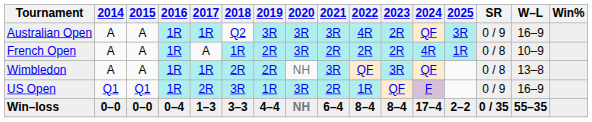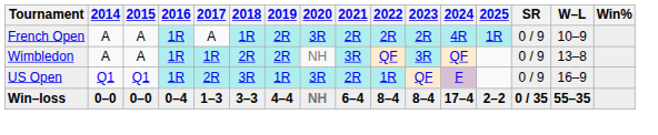 <table class=wikitable style=text-align:center>
 <tr>
 <th>Tournament</th>
 <th><a href='#'>2014</a></th>
 <th><a href='#'>2015</a></th>
 <th><a href='#'>2016</a></th>
 <th><a href='#'>2017</a></th>
 <th><a href='#'>2018</a></th>
 <th><a href='#'>2019</a></th>
 <th><a href='#'>2020</a></th>
 <th><a href='#'>2021</a></th>
 <th><a href='#'>2022</a></th>
 <th><a href='#'>2023</a></th>
 <th><a href='#'>2024</a></th>
 <th><a href='#'>2025</a></th>
 <th>SR</th>
 <th>W–L</th>
 <th>Win%</th>
 </tr>
 <tr>
-<td bgcolor=efefef align=left><a href='#'>Australian Open</a></td>
-<td>A</td>
-<td>A</td>
-<td bgcolor=afeeee><a href='#'>1R</a></td>
-<td bgcolor=afeeee><a href='#'>1R</a></td>
-<td><a href='#'>Q2</a></td>
-<td bgcolor=afeeee><a href='#'>3R</a></td>
-<td bgcolor=afeeee><a href='#'>3R</a></td>
-<td bgcolor=afeeee><a href='#'>3R</a></td>
-<td bgcolor=afeeee><a href='#'>4R</a></td>
-<td bgcolor=afeeee><a href='#'>2R</a></td>
-<td bgcolor=ffebcd><a href='#'>QF</a></td>
-<td bgcolor=afeeee><a href='#'>3R</a></td>
-<td bgcolor=efefef>0 / 9</td>
-<td bgcolor=efefef>16–9</td>
-<td bgcolor=efefef></td>
-</tr>
-<tr>
 <td bgcolor=efefef align=left><a href='#'>French Open</a></td>
 <td>A</td>
 <td>A</td>
 <td bgcolor=afeeee><a href='#'>1R</a></td>
 <td>A</td>
 <td bgcolor=afeeee><a href='#'>1R</a></td>
 <td bgcolor=afeeee><a href='#'>2R</a></td>
 <td bgcolor=afeeee><a href='#'>3R</a></td>
 <td bgcolor=afeeee><a href='#'>2R</a></td>
 <td bgcolor=afeeee><a href='#'>2R</a></td>
 <td bgcolor=afeeee><a href='#'>2R</a></td>
 <td bgcolor=afeeee><a href='#'>4R</a></td>
 <td bgcolor=afeeee><a href='#'>1R</a></td>
-<td bgcolor=efefef>0 / 8</td>
+<td bgcolor=efefef>0 / 9</td>
 <td bgcolor=efefef>10–9</td>
 <td bgcolor=efefef></td>
 </tr>
 <tr>
 <td bgcolor=efefef align=left><a href='#'>Wimbledon</a></td>
 <td>A</td>
 <td>A</td>
 <td bgcolor=afeeee><a href='#'>1R</a></td>
 <td bgcolor=afeeee><a href='#'>1R</a></td>
 <td bgcolor=afeeee><a href='#'>2R</a></td>
 <td bgcolor=afeeee><a href='#'>2R</a></td>
 <td style=color:#767676>NH</td>
 <td bgcolor=afeeee><a href='#'>3R</a></td>
 <td bgcolor=ffebcd><a href='#'>QF</a></td>
 <td bgcolor=afeeee><a href='#'>3R</a></td>
 <td bgcolor=ffebcd><a href='#'>QF</a></td>
 <td></td>
-<td bgcolor=efefef>0 / 8</td>
+<td bgcolor=efefef>0 / 9</td>
 <td bgcolor=efefef>13–8</td>
 <td bgcolor=efefef></td>
 </tr>
 <tr>
 <td bgcolor=efefef align=left><a href='#'>US Open</a></td>
 <td><a href='#'>Q1</a></td>
 <td><a href='#'>Q1</a></td>
 <td bgcolor=afeeee><a href='#'>1R</a></td>
 <td bgcolor=afeeee><a href='#'>2R</a></td>
 <td bgcolor=afeeee><a href='#'>3R</a></td>
 <td bgcolor=afeeee><a href='#'>1R</a></td>
 <td bgcolor=afeeee><a href='#'>3R</a></td>
 <td bgcolor=afeeee><a href='#'>2R</a></td>
 <td bgcolor=afeeee><a href='#'>1R</a></td>
 <td bgcolor=ffebcd><a href='#'>QF</a></td>
 <td bgcolor=thistle><a href='#'>F</a></td>
 <td></td>
 <td bgcolor=efefef>0 / 9</td>
 <td bgcolor=efefef>16–9</td>
 <td bgcolor=efefef></td>
 </tr>
 <tr style=background:#efefef;font-weight:bold>
 <td style="text-align:left">Win–loss</td>
 <td>0–0</td>
 <td>0–0</td>
 <td>0–4</td>
 <td>1–3</td>
 <td>3–3</td>
 <td>4–4</td>
 <td style=color:#767676>NH</td>
 <td>6–4</td>
 <td>8–4</td>
 <td>8–4</td>
 <td>17–4</td>
 <td>2–2</td>
 <td>0 / 35</td>
 <td>55–35</td>
 <td></td>
 </tr>
 </table>
